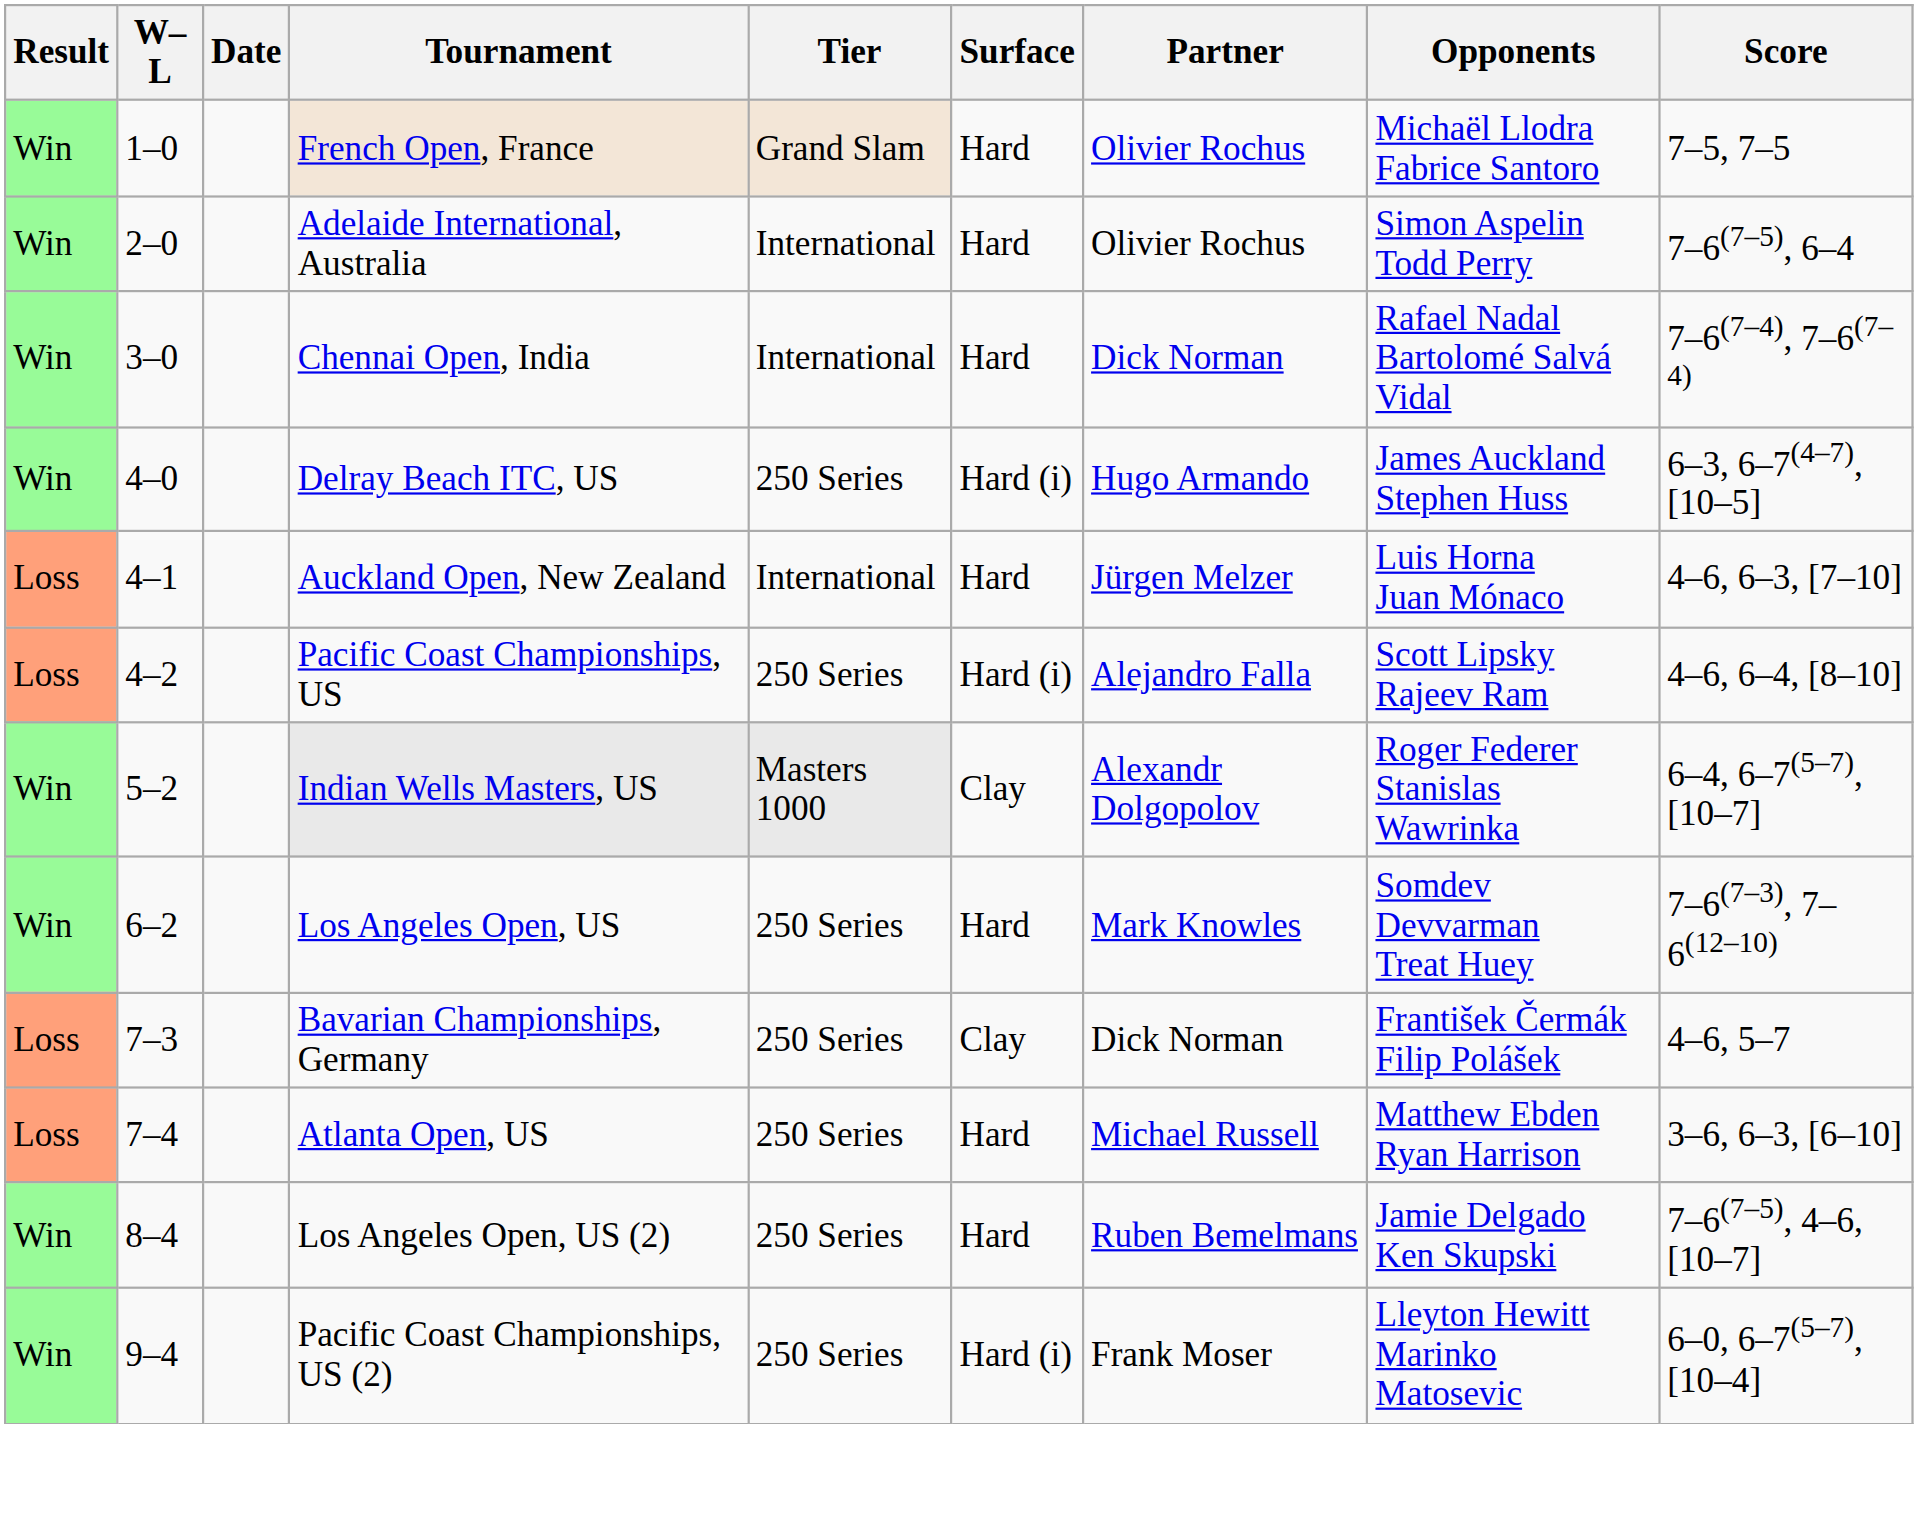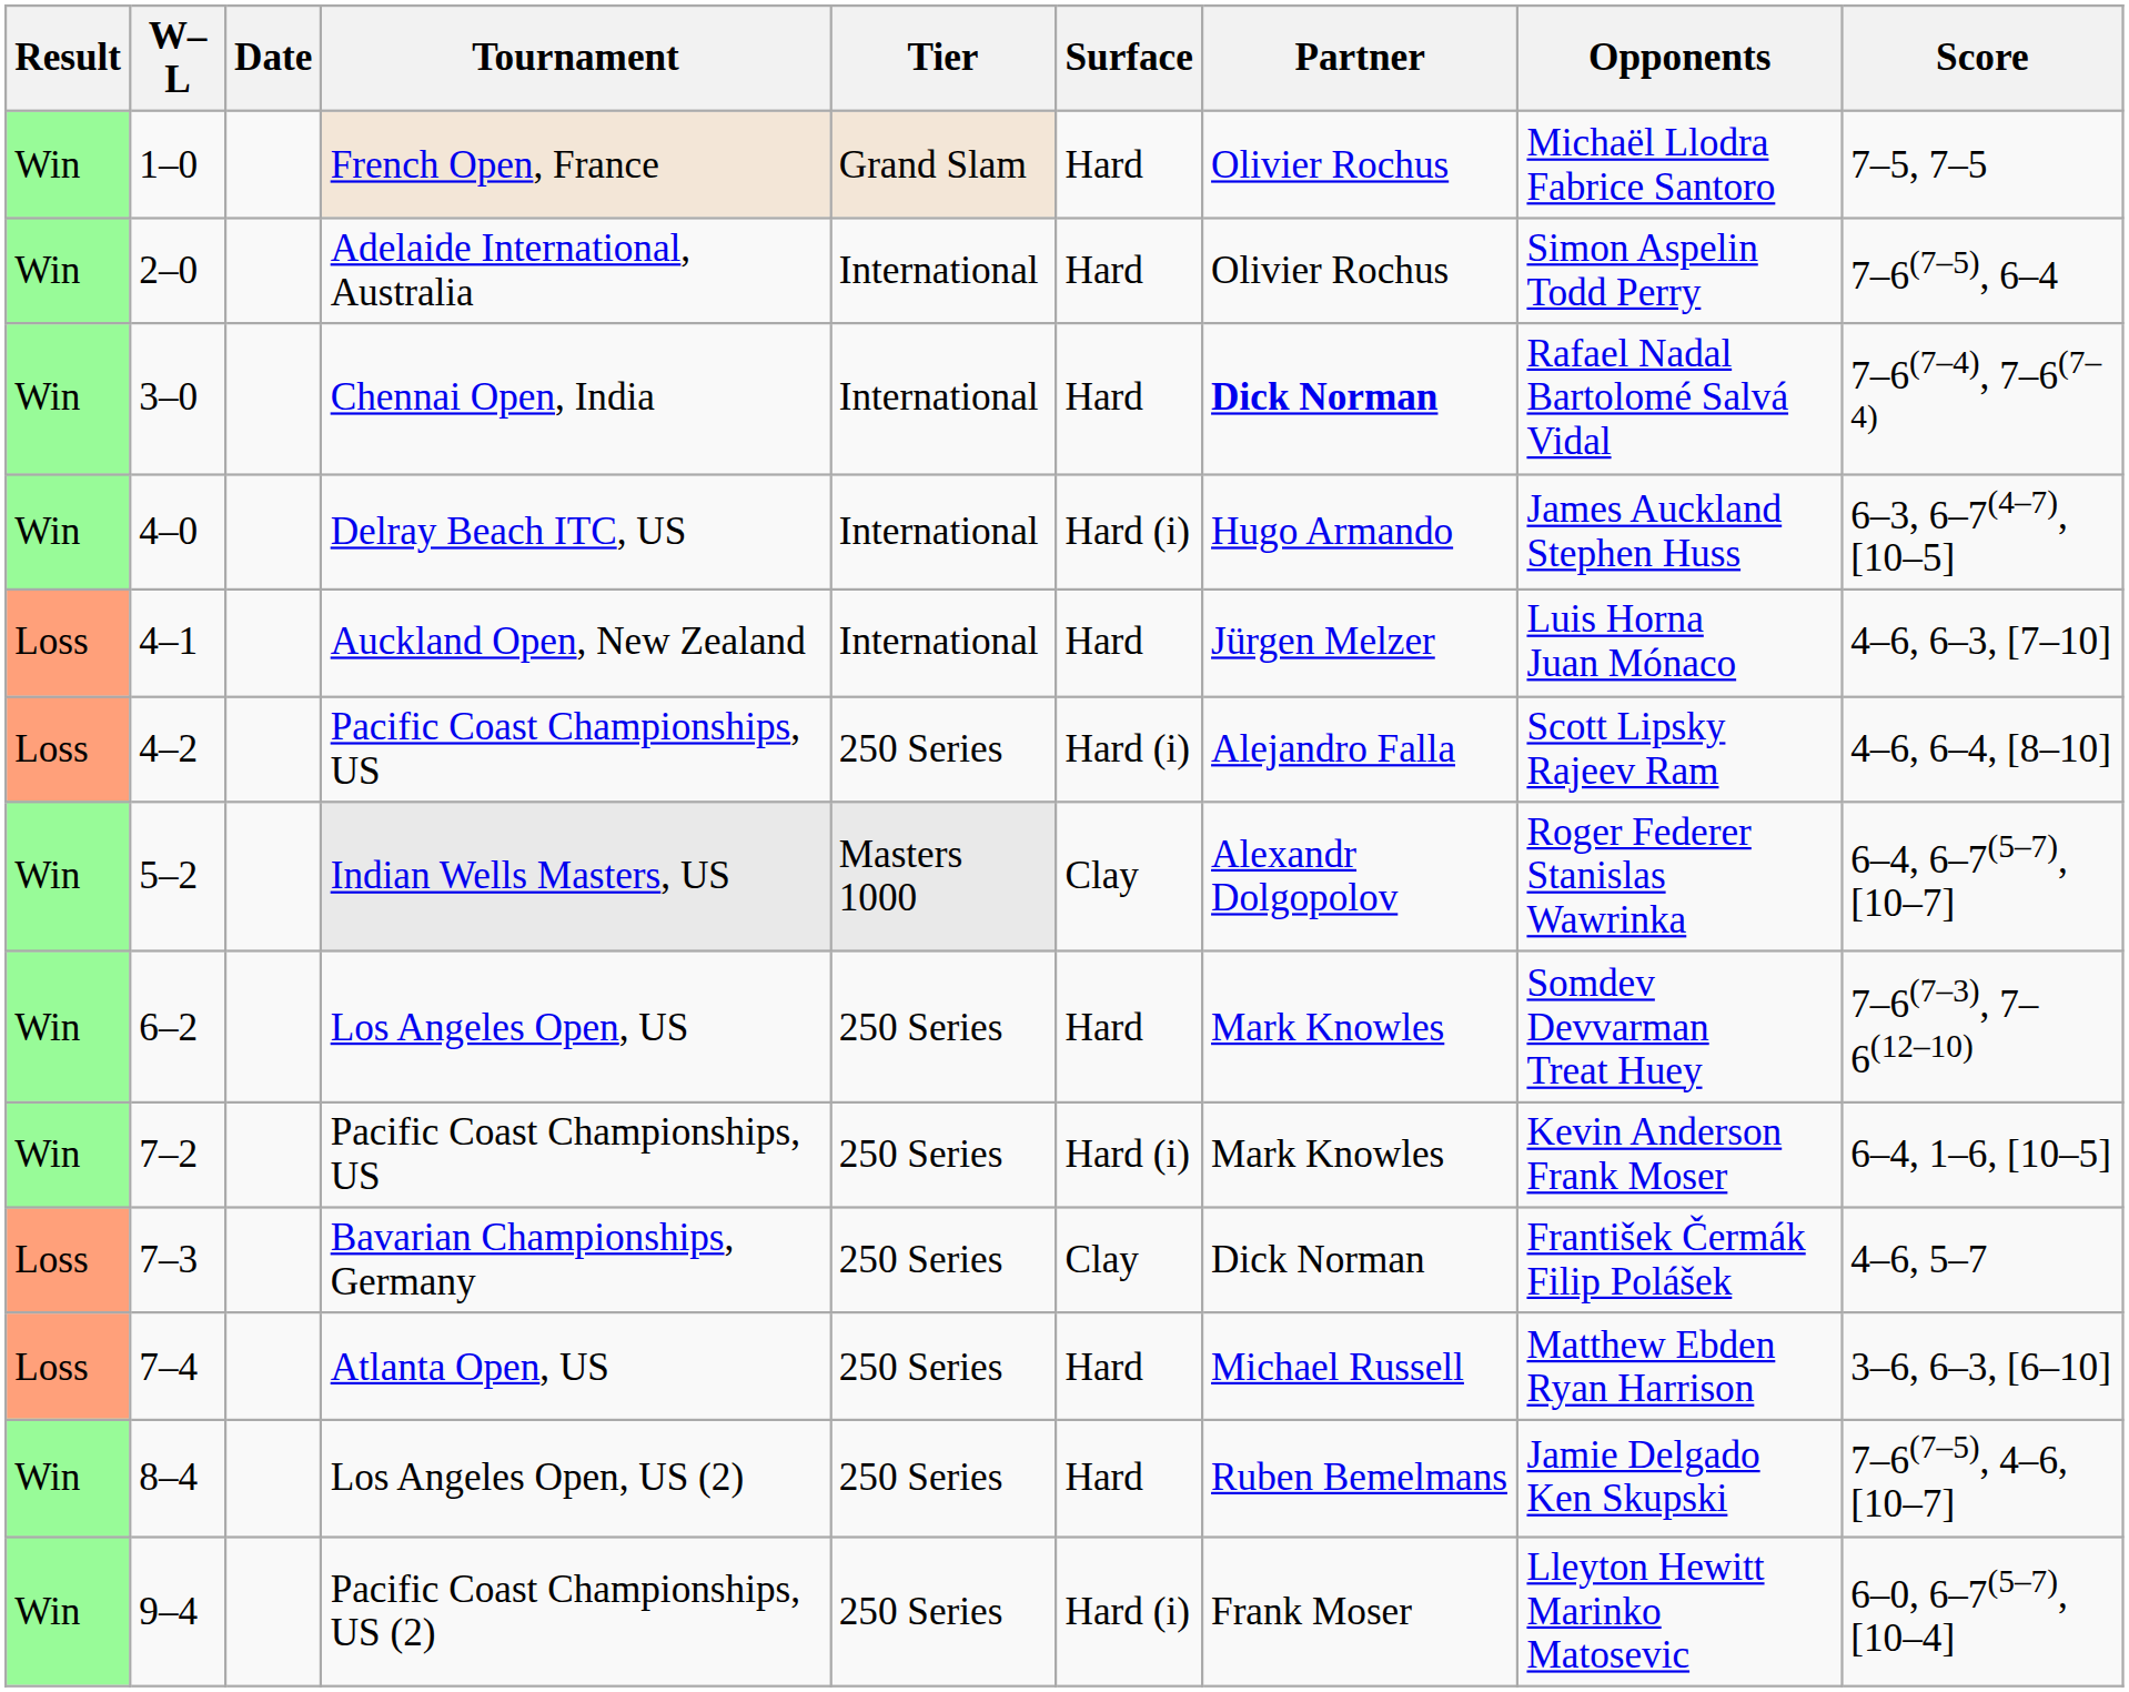 <table class="sortable wikitable">
 <tr>
 <th>Result</th>
 <th class="unsortable">W–L</th>
 <th>Date</th>
 <th>Tournament</th>
 <th>Tier</th>
 <th>Surface</th>
 <th>Partner</th>
 <th>Opponents</th>
 <th class="unsortable">Score</th>
 </tr>
 <tr>
 <td style="background:#98fb98;">Win</td>
 <td>1–0</td>
 <td><a href='#'></a></td>
 <td style="background:#F3E6D7;"><a href='#'>French Open</a>, France</td>
 <td style="background:#F3E6D7;">Grand Slam</td>
 <td>Hard</td>
 <td> <a href='#'>Olivier Rochus</a></td>
 <td> <a href='#'>Michaël Llodra</a><br> <a href='#'>Fabrice Santoro</a></td>
 <td>7–5, 7–5</td>
 </tr>
 <tr>
 <td style="background:#98fb98;">Win</td>
 <td>2–0</td>
 <td><a href='#'></a></td>
 <td><a href='#'>Adelaide International</a>, Australia</td>
 <td>International</td>
 <td>Hard</td>
 <td> Olivier Rochus</td>
 <td> <a href='#'>Simon Aspelin</a><br> <a href='#'>Todd Perry</a></td>
 <td>7–6<sup>(7–5)</sup>, 6–4</td>
 </tr>
 <tr>
 <td style="background:#98fb98;">Win</td>
 <td>3–0</td>
 <td><a href='#'></a></td>
 <td><a href='#'>Chennai Open</a>, India</td>
 <td>International</td>
 <td>Hard</td>
-<td> <a href='#'>Dick Norman</a></td>
+<td><strong> <a href='#'>Dick Norman</a></strong></td>
 <td> <a href='#'>Rafael Nadal</a><br> <a href='#'>Bartolomé Salvá Vidal</a></td>
 <td>7–6<sup>(7–4)</sup>, 7–6<sup>(7–4)</sup></td>
 </tr>
 <tr>
 <td style="background:#98fb98;">Win</td>
 <td>4–0</td>
 <td><a href='#'></a></td>
 <td><a href='#'>Delray Beach ITC</a>, US</td>
-<td>250 Series</td>
+<td>International</td>
 <td>Hard (i)</td>
 <td> <a href='#'>Hugo Armando</a></td>
 <td> <a href='#'>James Auckland</a><br> <a href='#'>Stephen Huss</a></td>
 <td>6–3, 6–7<sup>(4–7)</sup>, [10–5]</td>
 </tr>
 <tr>
 <td style="background:#ffa07a;">Loss</td>
 <td>4–1</td>
 <td><a href='#'></a></td>
 <td><a href='#'>Auckland Open</a>, New Zealand</td>
 <td>International</td>
 <td>Hard</td>
 <td> <a href='#'>Jürgen Melzer</a></td>
 <td> <a href='#'>Luis Horna</a><br> <a href='#'>Juan Mónaco</a></td>
 <td>4–6, 6–3, [7–10]</td>
 </tr>
 <tr>
 <td style="background:#ffa07a;">Loss</td>
 <td>4–2</td>
 <td><a href='#'></a></td>
 <td><a href='#'>Pacific Coast Championships</a>, US</td>
 <td>250 Series</td>
 <td>Hard (i)</td>
 <td> <a href='#'>Alejandro Falla</a></td>
 <td> <a href='#'>Scott Lipsky</a><br> <a href='#'>Rajeev Ram</a></td>
 <td>4–6, 6–4, [8–10]</td>
 </tr>
 <tr>
 <td style="background:#98fb98;">Win</td>
 <td>5–2</td>
 <td><a href='#'></a></td>
 <td style="background:#E9E9E9;"><a href='#'>Indian Wells Masters</a>, US</td>
 <td style="background:#E9E9E9;">Masters 1000</td>
 <td>Clay</td>
 <td> <a href='#'>Alexandr Dolgopolov</a></td>
 <td> <a href='#'>Roger Federer</a><br> <a href='#'>Stanislas Wawrinka</a></td>
 <td>6–4, 6–7<sup>(5–7)</sup>, [10–7]</td>
 </tr>
 <tr>
 <td style="background:#98fb98;">Win</td>
 <td>6–2</td>
 <td><a href='#'></a></td>
 <td><a href='#'>Los Angeles Open</a>, US</td>
 <td>250 Series</td>
 <td>Hard</td>
 <td> <a href='#'>Mark Knowles</a></td>
 <td> <a href='#'>Somdev Devvarman</a><br> <a href='#'>Treat Huey</a></td>
 <td>7–6<sup>(7–3)</sup>, 7–6<sup>(12–10)</sup></td>
 </tr>
 <tr>
+<td style="background:#98fb98;">Win</td>
+<td>7–2</td>
+<td><a href='#'></a></td>
+<td>Pacific Coast Championships, US</td>
+<td>250 Series</td>
+<td>Hard (i)</td>
+<td> Mark Knowles</td>
+<td> <a href='#'>Kevin Anderson</a><br> <a href='#'>Frank Moser</a></td>
+<td>6–4, 1–6, [10–5]</td>
+</tr>
+<tr>
 <td style="background:#ffa07a;">Loss</td>
 <td>7–3</td>
 <td><a href='#'></a></td>
 <td><a href='#'>Bavarian Championships</a>, Germany</td>
 <td>250 Series</td>
 <td>Clay</td>
 <td> Dick Norman</td>
 <td> <a href='#'>František Čermák</a><br> <a href='#'>Filip Polášek</a></td>
 <td>4–6, 5–7</td>
 </tr>
 <tr>
 <td style="background:#ffa07a;">Loss</td>
 <td>7–4</td>
 <td><a href='#'></a></td>
 <td><a href='#'>Atlanta Open</a>, US</td>
 <td>250 Series</td>
 <td>Hard</td>
 <td> <a href='#'>Michael Russell</a></td>
 <td> <a href='#'>Matthew Ebden</a><br> <a href='#'>Ryan Harrison</a></td>
 <td>3–6, 6–3, [6–10]</td>
 </tr>
 <tr>
 <td style="background:#98fb98;">Win</td>
 <td>8–4</td>
 <td><a href='#'></a></td>
 <td>Los Angeles Open, US (2)</td>
 <td>250 Series</td>
 <td>Hard</td>
 <td> <a href='#'>Ruben Bemelmans</a></td>
 <td> <a href='#'>Jamie Delgado</a><br> <a href='#'>Ken Skupski</a></td>
 <td>7–6<sup>(7–5)</sup>, 4–6, [10–7]</td>
 </tr>
 <tr>
 <td style="background:#98fb98;">Win</td>
 <td>9–4</td>
 <td><a href='#'></a></td>
 <td>Pacific Coast Championships, US (2)</td>
 <td>250 Series</td>
 <td>Hard (i)</td>
 <td> Frank Moser</td>
 <td> <a href='#'>Lleyton Hewitt</a><br> <a href='#'>Marinko Matosevic</a></td>
 <td>6–0, 6–7<sup>(5–7)</sup>, [10–4]</td>
 </tr>
 </table>
